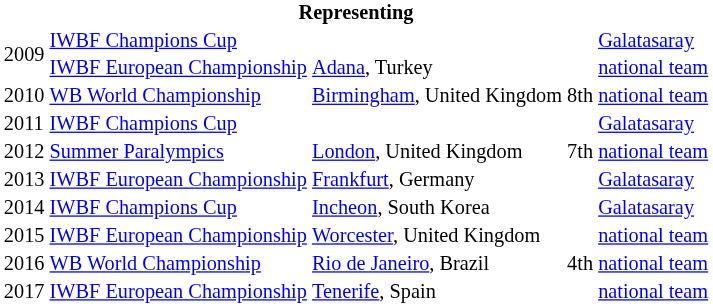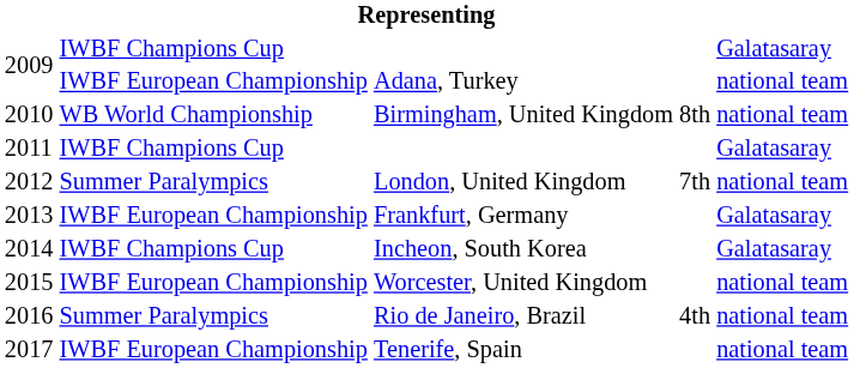 <table>
 <tr>
 <th colspan="6">Representing </th>
 </tr>
 <tr>
 <td rowspan=2>2009</td>
 <td><a href='#'>IWBF Champions Cup</a></td>
 <td></td>
 <td></td>
 <td><a href='#'>Galatasaray</a></td>
 </tr>
 <tr>
 <td><a href='#'>IWBF European Championship</a></td>
 <td><a href='#'>Adana</a>, Turkey</td>
 <td></td>
 <td><a href='#'>national team</a></td>
 </tr>
 <tr>
 <td>2010</td>
 <td><a href='#'>WB World Championship</a></td>
 <td><a href='#'>Birmingham</a>, United Kingdom</td>
 <td>8th</td>
 <td><a href='#'>national team</a></td>
 </tr>
 <tr>
 <td>2011</td>
 <td><a href='#'>IWBF Champions Cup</a></td>
 <td></td>
 <td></td>
 <td><a href='#'>Galatasaray</a></td>
 </tr>
 <tr>
 <td>2012</td>
 <td><a href='#'>Summer Paralympics</a></td>
 <td><a href='#'>London</a>, United Kingdom</td>
 <td>7th</td>
 <td><a href='#'>national team</a></td>
 </tr>
 <tr>
 <td>2013</td>
 <td><a href='#'>IWBF European Championship</a></td>
 <td><a href='#'>Frankfurt</a>, Germany</td>
 <td></td>
 <td><a href='#'>Galatasaray</a></td>
 </tr>
 <tr>
 <td>2014</td>
 <td><a href='#'>IWBF Champions Cup</a></td>
 <td><a href='#'>Incheon</a>, South Korea</td>
 <td></td>
 <td><a href='#'>Galatasaray</a></td>
 </tr>
 <tr>
 <td>2015</td>
 <td><a href='#'>IWBF European Championship</a></td>
 <td><a href='#'>Worcester</a>, United Kingdom</td>
 <td></td>
 <td><a href='#'>national team</a></td>
 </tr>
 <tr>
 <td>2016</td>
-<td><a href='#'>WB World Championship</a></td>
+<td><a href='#'>Summer Paralympics</a></td>
 <td><a href='#'>Rio de Janeiro</a>, Brazil</td>
 <td>4th</td>
 <td><a href='#'>national team</a></td>
 </tr>
 <tr>
 <td>2017</td>
 <td><a href='#'>IWBF European Championship</a></td>
 <td><a href='#'>Tenerife</a>, Spain</td>
 <td></td>
 <td><a href='#'>national team</a></td>
 </tr>
 </table>
